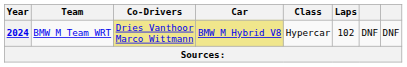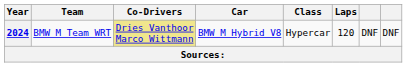 <table class="wikitable" style="text-align:center; font-size:90%">
 <tr>
 <th>Year</th>
 <th>Team</th>
 <th>Co-Drivers</th>
 <th>Car</th>
 <th>Class</th>
 <th>Laps</th>
 <th></th>
 <th></th>
 </tr>
 <tr>
 <th><a href='#'>2024</a></th>
 <td align="left" nowrap> <a href='#'>BMW M Team WRT</a></td>
 <td align="left" nowrap style="background: khaki;"> <a href='#'>Dries Vanthoor</a><br> <a href='#'>Marco Wittmann</a></td>
-<td align="left" nowrap style="background: khaki;"><a href='#'>BMW M Hybrid V8</a></td>
+<td align="left" nowrap><a href='#'>BMW M Hybrid V8</a></td>
 <td>Hypercar</td>
-<td>102</td>
+<td>120</td>
 <td>DNF</td>
 <td>DNF</td>
 </tr>
 <tr>
 <th colspan="8">Sources:</th>
 </tr>
 </table>
